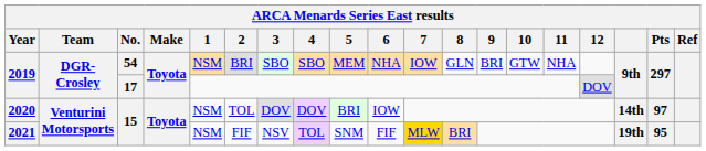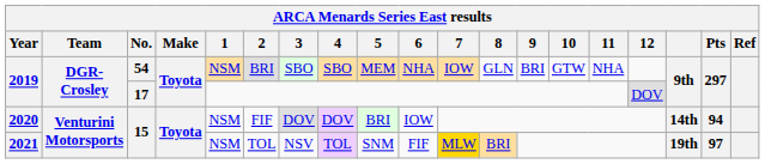 <table class="wikitable" style="text-align:center; font-size:75%">
 <tr>
 <th colspan=21><a href='#'>ARCA Menards Series East</a> results</th>
 </tr>
 <tr>
 <th>Year</th>
 <th>Team</th>
 <th>No.</th>
 <th>Make</th>
 <th>1</th>
 <th>2</th>
 <th>3</th>
 <th>4</th>
 <th>5</th>
 <th>6</th>
 <th>7</th>
 <th>8</th>
 <th>9</th>
 <th>10</th>
 <th>11</th>
 <th>12</th>
 <th></th>
 <th>Pts</th>
 <th>Ref</th>
 </tr>
 <tr>
 <th rowspan=2><a href='#'>2019</a></th>
 <th rowspan=2><a href='#'>DGR-Crosley</a></th>
 <th>54</th>
 <th rowspan=2><a href='#'>Toyota</a></th>
 <td style="background:#FFDF9F;"><a href='#'>NSM</a><br></td>
 <td style="background:#DFDFDF;"><a href='#'>BRI</a><br></td>
 <td style="background:#DFFFDF;"><a href='#'>SBO</a><br></td>
 <td style="background:#FFDF9F;"><a href='#'>SBO</a><br></td>
 <td style="background:#FFDF9F;"><a href='#'>MEM</a><br></td>
 <td style="background:#FFDF9F;"><a href='#'>NHA</a><br></td>
 <td style="background:#FFDF9F;"><a href='#'>IOW</a><br></td>
 <td><a href='#'>GLN</a></td>
 <td><a href='#'>BRI</a></td>
 <td><a href='#'>GTW</a></td>
 <td><a href='#'>NHA</a></td>
 <td></td>
 <th rowspan=2>9th</th>
 <th rowspan=2>297</th>
 <th rowspan=2></th>
 </tr>
 <tr>
 <th>17</th>
 <td colspan=11></td>
 <td style="background:#DFDFDF;"><a href='#'>DOV</a><br></td>
 </tr>
 <tr>
 <th><a href='#'>2020</a></th>
 <th rowspan=2><a href='#'>Venturini Motorsports</a></th>
 <th rowspan=2>15</th>
 <th rowspan=2><a href='#'>Toyota</a></th>
 <td><a href='#'>NSM</a></td>
-<td><a href='#'>TOL</a></td>
+<td><a href='#'>FIF</a></td>
 <td style="background:#DFDFDF;"><a href='#'>DOV</a><br></td>
 <td style="background:#EFCFFF;"><a href='#'>DOV</a><br></td>
 <td style="background:#DFFFDF;"><a href='#'>BRI</a><br></td>
 <td><a href='#'>IOW</a></td>
 <td colspan=6></td>
 <th>14th</th>
-<th>97</th>
+<th>94</th>
 <th></th>
 </tr>
 <tr>
 <th><a href='#'>2021</a></th>
 <td><a href='#'>NSM</a></td>
-<td><a href='#'>FIF</a></td>
+<td><a href='#'>TOL</a></td>
 <td><a href='#'>NSV</a></td>
 <td style="background:#EFCFFF;"><a href='#'>TOL</a><br></td>
 <td><a href='#'>SNM</a></td>
 <td><a href='#'>FIF</a></td>
 <td style="background: gold;"><a href='#'>MLW</a></td>
 <td style="background:#FFDF9F;"><a href='#'>BRI</a><br></td>
 <td colspan=4></td>
 <th>19th</th>
-<th>95</th>
+<th>97</th>
 <th></th>
 </tr>
 </table>
